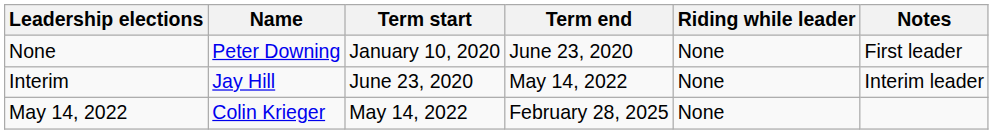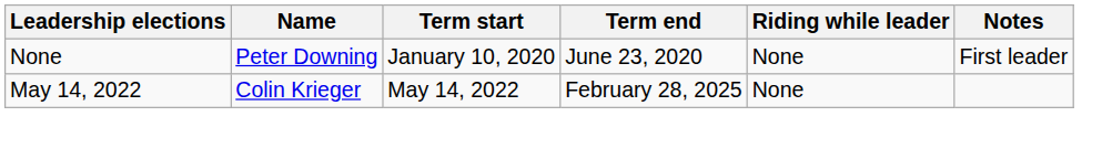 <table class="wikitable">
 <tr>
 <th>Leadership elections</th>
 <th>Name</th>
 <th>Term start</th>
 <th>Term end</th>
 <th>Riding while leader</th>
 <th>Notes</th>
 </tr>
 <tr>
 <td>None</td>
 <td><a href='#'>Peter Downing</a></td>
 <td>January 10, 2020</td>
 <td>June 23, 2020</td>
 <td>None</td>
 <td>First leader</td>
 </tr>
 <tr>
-<td>Interim</td>
-<td><a href='#'>Jay Hill</a></td>
-<td>June 23, 2020</td>
-<td>May 14, 2022</td>
-<td>None</td>
-<td>Interim leader</td>
-</tr>
-<tr>
 <td>May 14, 2022</td>
 <td><a href='#'>Colin Krieger</a></td>
 <td>May 14, 2022</td>
 <td>February 28, 2025</td>
 <td>None</td>
 <td></td>
 </tr>
 </table>
